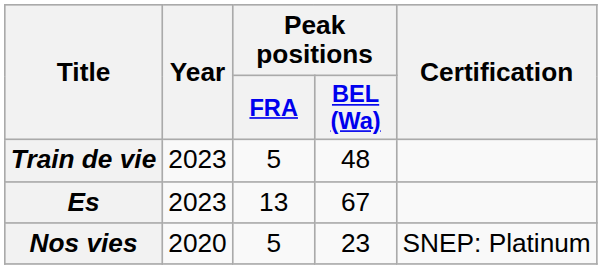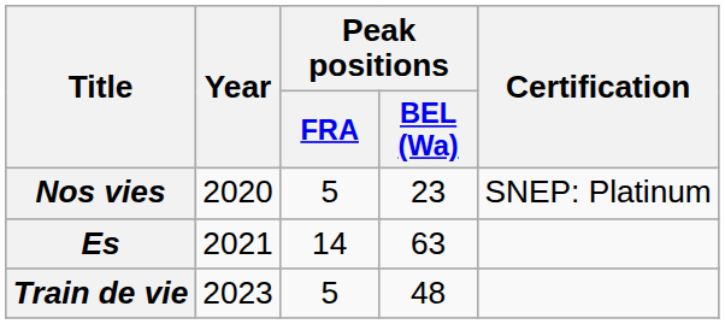 <table class="wikitable plainrowheaders" style="text-align:center">
 <tr>
 <th scope="col" rowspan="2">Title</th>
 <th scope="col" rowspan="2">Year</th>
 <th scope="col" colspan="2">Peak positions</th>
 <th scope="col" rowspan="2">Certification</th>
 </tr>
 <tr>
 <th scope="col" style="width:3em;font-size:90%;"><a href='#'>FRA</a><br></th>
 <th scope="col" style="width:3em;font-size:90%;"><a href='#'>BEL <br>(Wa)</a><br></th>
 </tr>
 <tr>
+<th scope="row"><em>Nos vies</em></th>
+<td>2020</td>
+<td>5</td>
+<td>23</td>
+<td>SNEP: Platinum</td>
+</tr>
+<tr>
+<th scope="row"><em>Es</em></th>
+<td>2021</td>
+<td>14<br></td>
+<td>63</td>
+<td></td>
+</tr>
+<tr>
 <th scope="row"><em>Train de vie</em></th>
 <td>2023</td>
 <td>5<br></td>
 <td>48</td>
 <td></td>
 </tr>
-<tr>
-<th scope="row"><em>Es</em></th>
-<td>2023</td>
-<td>13<br></td>
-<td>67</td>
-<td></td>
-</tr>
-<tr>
-<th scope="row"><em>Nos vies</em></th>
-<td>2020</td>
-<td>5</td>
-<td>23</td>
-<td>SNEP: Platinum</td>
-</tr>
 </table>
